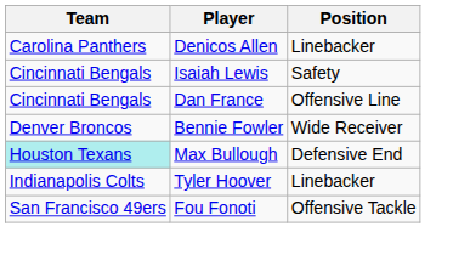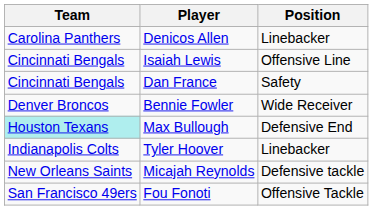 <table class="wikitable">
 <tr>
 <th><strong>Team</strong></th>
 <th><strong>Player</strong></th>
 <th><strong>Position</strong></th>
 </tr>
 <tr>
 <td><a href='#'>Carolina Panthers</a></td>
 <td><a href='#'>Denicos Allen</a></td>
 <td>Linebacker</td>
 </tr>
 <tr>
 <td><a href='#'>Cincinnati Bengals</a></td>
 <td><a href='#'>Isaiah Lewis</a></td>
-<td>Safety</td>
+<td>Offensive Line</td>
 </tr>
 <tr>
 <td><a href='#'>Cincinnati Bengals</a></td>
 <td><a href='#'>Dan France</a></td>
-<td>Offensive Line</td>
+<td>Safety</td>
 </tr>
 <tr>
 <td><a href='#'>Denver Broncos</a></td>
 <td><a href='#'>Bennie Fowler</a></td>
 <td>Wide Receiver</td>
 </tr>
 <tr>
 <td style="background: paleturquoise;"><a href='#'>Houston Texans</a></td>
 <td><a href='#'>Max Bullough</a></td>
 <td>Defensive End</td>
 </tr>
 <tr>
 <td><a href='#'>Indianapolis Colts</a></td>
 <td><a href='#'>Tyler Hoover</a></td>
 <td>Linebacker</td>
 </tr>
 <tr>
+<td><a href='#'>New Orleans Saints</a></td>
+<td><a href='#'>Micajah Reynolds</a></td>
+<td>Defensive tackle</td>
+</tr>
+<tr>
 <td><a href='#'>San Francisco 49ers</a></td>
 <td><a href='#'>Fou Fonoti</a></td>
 <td>Offensive Tackle</td>
 </tr>
 </table>
